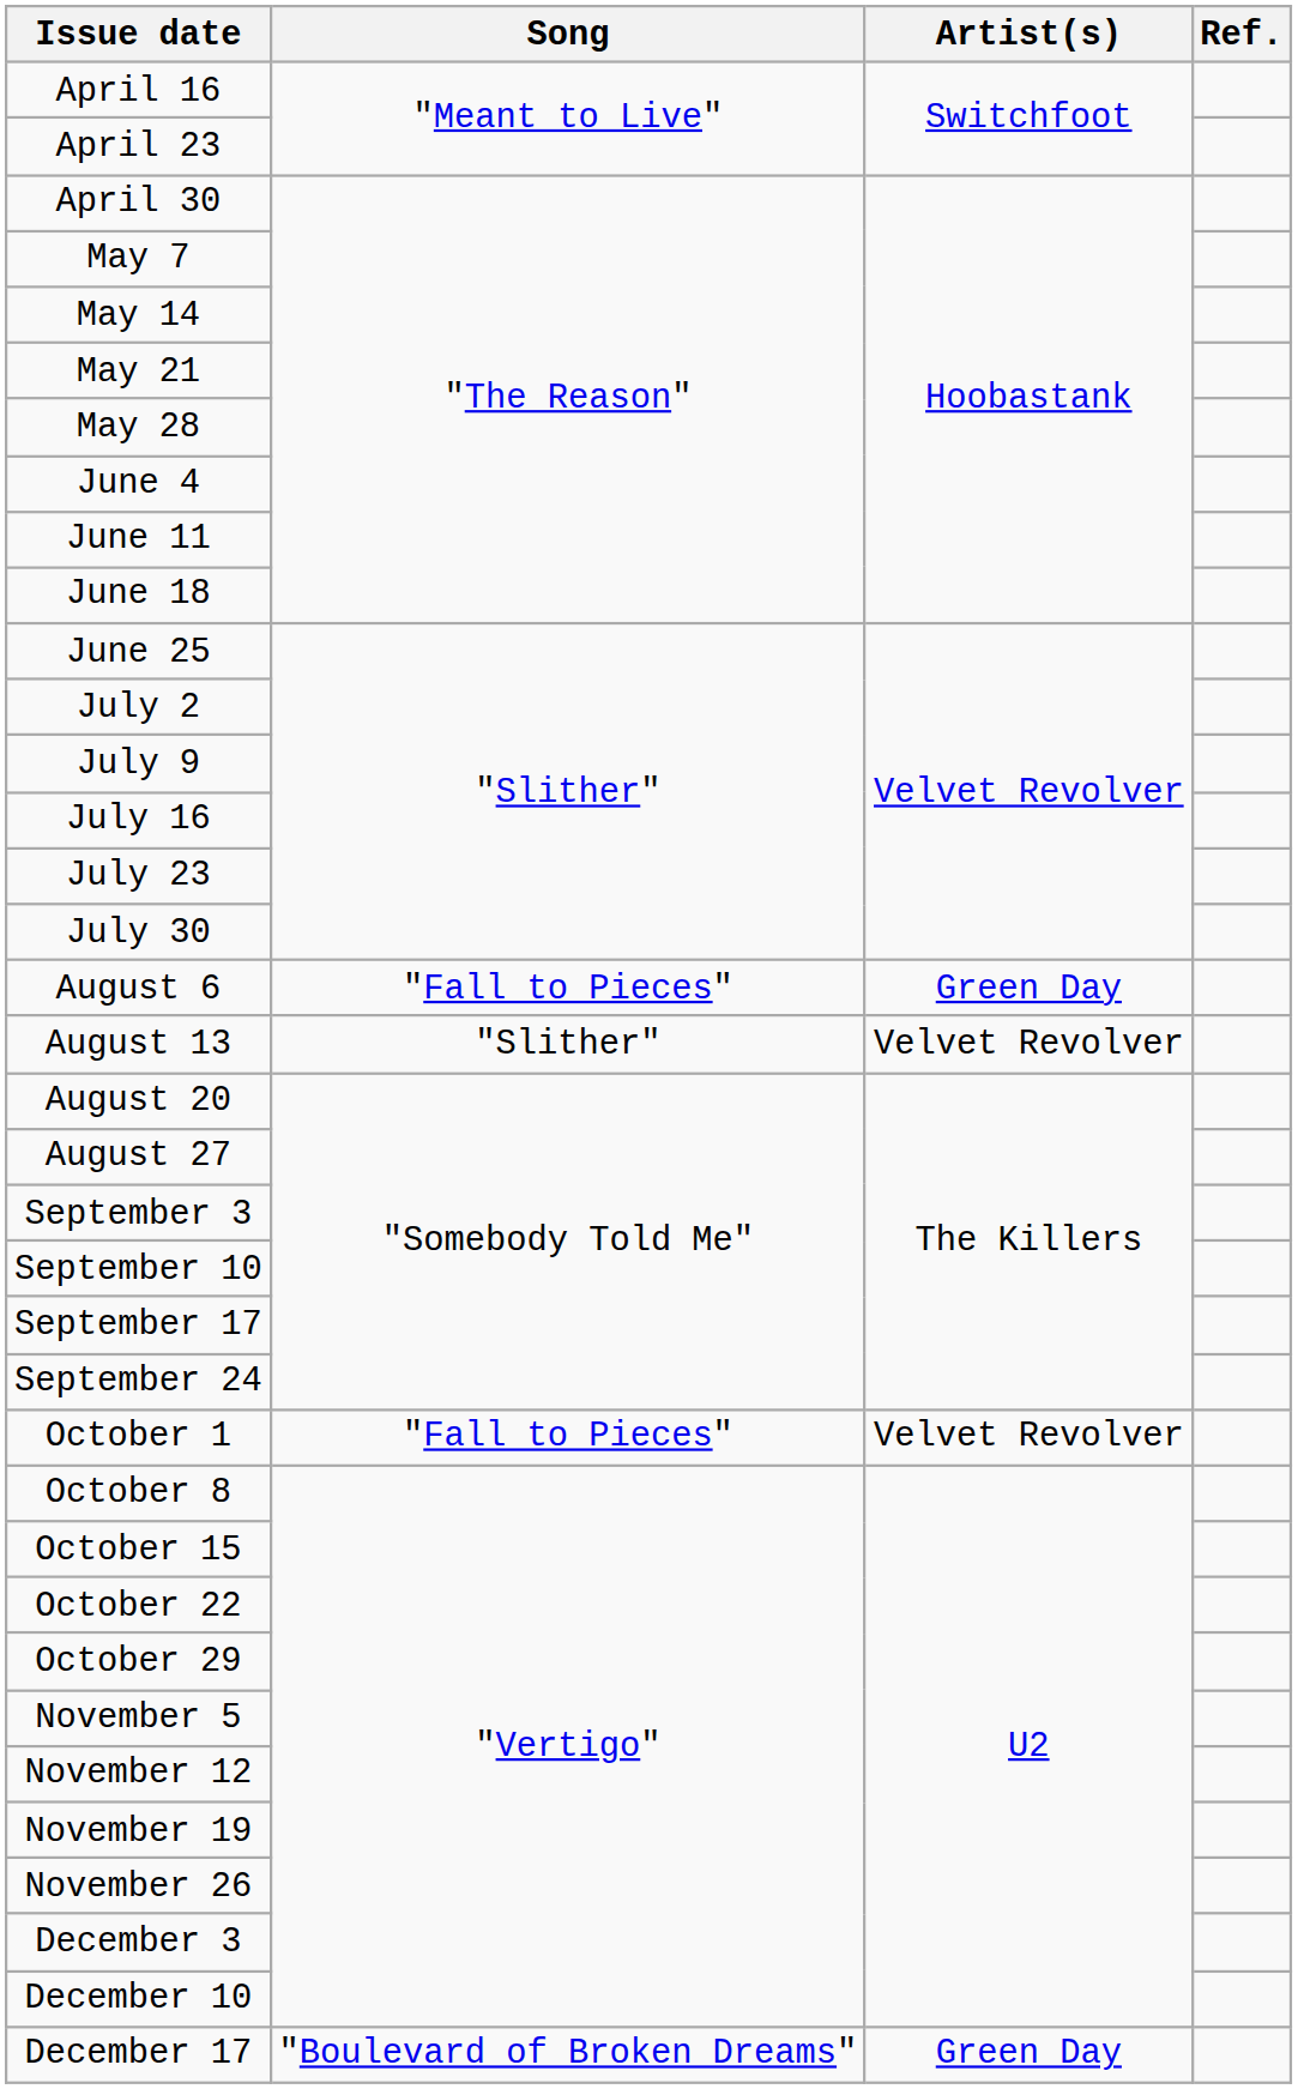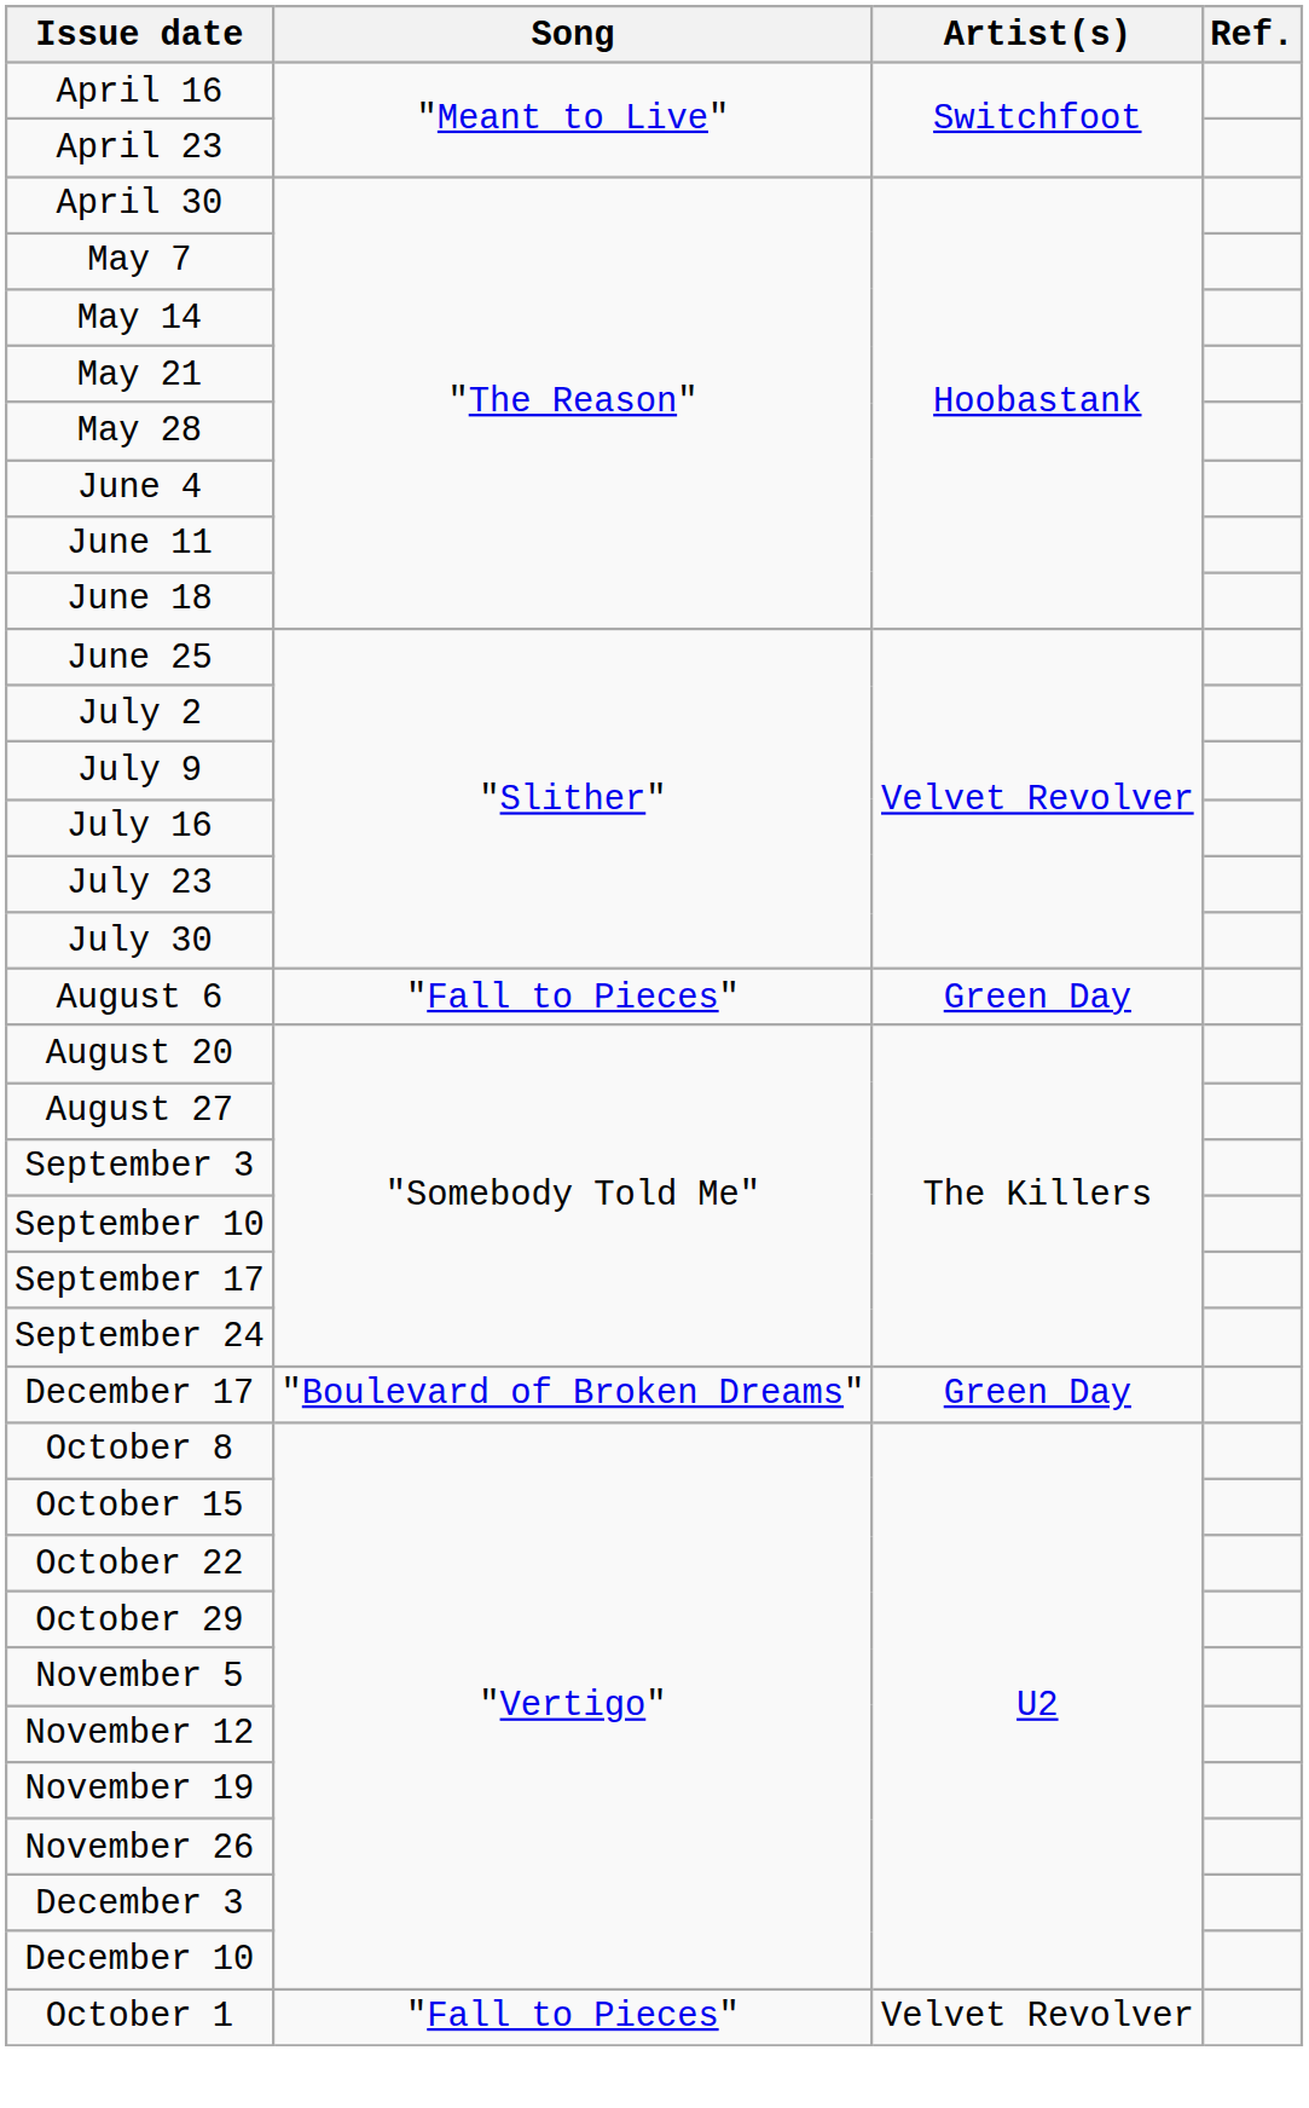 <table class="wikitable">
 <tr>
 <th align="center">Issue date</th>
 <th align="center">Song</th>
 <th align="center">Artist(s)</th>
 <th align="center">Ref.</th>
 </tr>
 <tr>
 <td align="center">April 16</td>
 <td align="center" rowspan="2">"<a href='#'>Meant to Live</a>"</td>
 <td align="center" rowspan="2"><a href='#'>Switchfoot</a></td>
 <td></td>
 </tr>
 <tr>
 <td align="center">April 23</td>
 <td></td>
 </tr>
 <tr>
 <td align="center">April 30</td>
 <td align="center" rowspan="8">"<a href='#'>The Reason</a>"</td>
 <td align="center" rowspan="8"><a href='#'>Hoobastank</a></td>
 <td></td>
 </tr>
 <tr>
 <td align="center">May 7</td>
 <td></td>
 </tr>
 <tr>
 <td align="center">May 14</td>
 <td></td>
 </tr>
 <tr>
 <td align="center">May 21</td>
 <td></td>
 </tr>
 <tr>
 <td align="center">May 28</td>
 <td></td>
 </tr>
 <tr>
 <td align="center">June 4</td>
 <td></td>
 </tr>
 <tr>
 <td align="center">June 11</td>
 <td></td>
 </tr>
 <tr>
 <td align="center">June 18</td>
 <td></td>
 </tr>
 <tr>
 <td align="center">June 25</td>
 <td align="center" rowspan="6">"<a href='#'>Slither</a>"</td>
 <td align="center" rowspan="6"><a href='#'>Velvet Revolver</a></td>
 <td></td>
 </tr>
 <tr>
 <td align="center">July 2</td>
 <td></td>
 </tr>
 <tr>
 <td align="center">July 9</td>
 <td></td>
 </tr>
 <tr>
 <td align="center">July 16</td>
 <td></td>
 </tr>
 <tr>
 <td align="center">July 23</td>
 <td></td>
 </tr>
 <tr>
 <td align="center">July 30</td>
 <td></td>
 </tr>
 <tr>
 <td align="center">August 6</td>
 <td align="center" rowspan="1">"<a href='#'>Fall to Pieces</a>"</td>
 <td align="center" rowspan="1"><a href='#'>Green Day</a></td>
 <td></td>
 </tr>
 <tr>
-<td align="center">August 13</td>
-<td align="center" rowspan="1">"Slither"</td>
-<td align="center" rowspan="1">Velvet Revolver</td>
-<td></td>
-</tr>
-<tr>
 <td align="center">August 20</td>
 <td align="center" rowspan="6">"Somebody Told Me"</td>
 <td align="center" rowspan="6">The Killers</td>
 <td></td>
 </tr>
 <tr>
 <td align="center">August 27</td>
 <td></td>
 </tr>
 <tr>
 <td align="center">September 3</td>
 <td></td>
 </tr>
 <tr>
 <td align="center">September 10</td>
 <td></td>
 </tr>
 <tr>
 <td align="center">September 17</td>
 <td></td>
 </tr>
 <tr>
 <td align="center">September 24</td>
 <td></td>
 </tr>
 <tr>
-<td align="center">October 1</td>
-<td align="center" rowspan="1">"<a href='#'>Fall to Pieces</a>"</td>
-<td align="center" rowspan="1">Velvet Revolver</td>
+<td align="center">December 17</td>
+<td align="center" rowspan="1">"<a href='#'>Boulevard of Broken Dreams</a>"</td>
+<td align="center" rowspan="1"><a href='#'>Green Day</a></td>
 <td></td>
 </tr>
 <tr>
 <td align="center">October 8</td>
 <td align="center" rowspan="10">"<a href='#'>Vertigo</a>"</td>
 <td align="center" rowspan="10"><a href='#'>U2</a></td>
 <td></td>
 </tr>
 <tr>
 <td align="center">October 15</td>
 <td></td>
 </tr>
 <tr>
 <td align="center">October 22</td>
 <td></td>
 </tr>
 <tr>
 <td align="center">October 29</td>
 <td></td>
 </tr>
 <tr>
 <td align="center">November 5</td>
 <td></td>
 </tr>
 <tr>
 <td align="center">November 12</td>
 <td></td>
 </tr>
 <tr>
 <td align="center">November 19</td>
 <td></td>
 </tr>
 <tr>
 <td align="center">November 26</td>
 <td></td>
 </tr>
 <tr>
 <td align="center">December 3</td>
 <td></td>
 </tr>
 <tr>
 <td align="center">December 10</td>
 <td></td>
 </tr>
 <tr>
-<td align="center">December 17</td>
-<td align="center" rowspan="1">"<a href='#'>Boulevard of Broken Dreams</a>"</td>
-<td align="center" rowspan="1"><a href='#'>Green Day</a></td>
+<td align="center">October 1</td>
+<td align="center" rowspan="1">"<a href='#'>Fall to Pieces</a>"</td>
+<td align="center" rowspan="1">Velvet Revolver</td>
 <td></td>
 </tr>
 </table>
